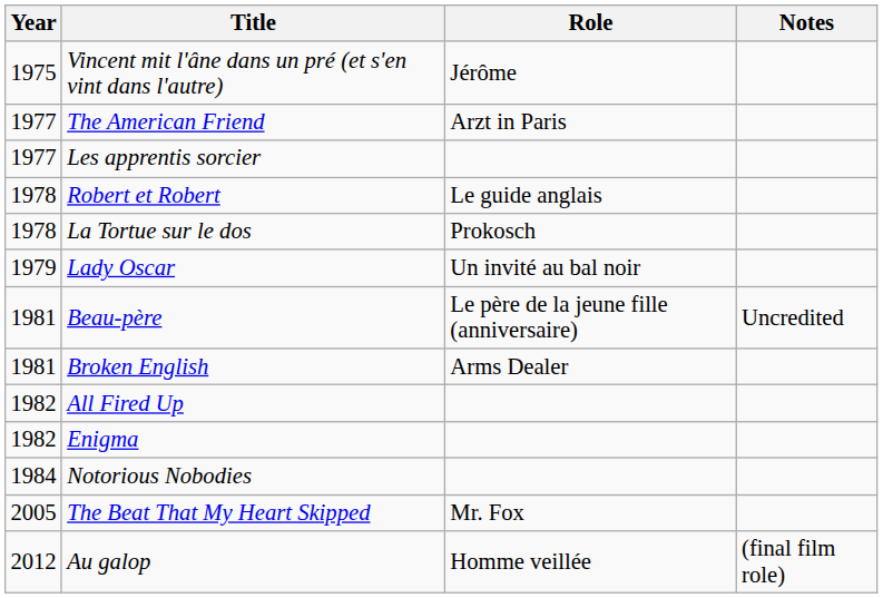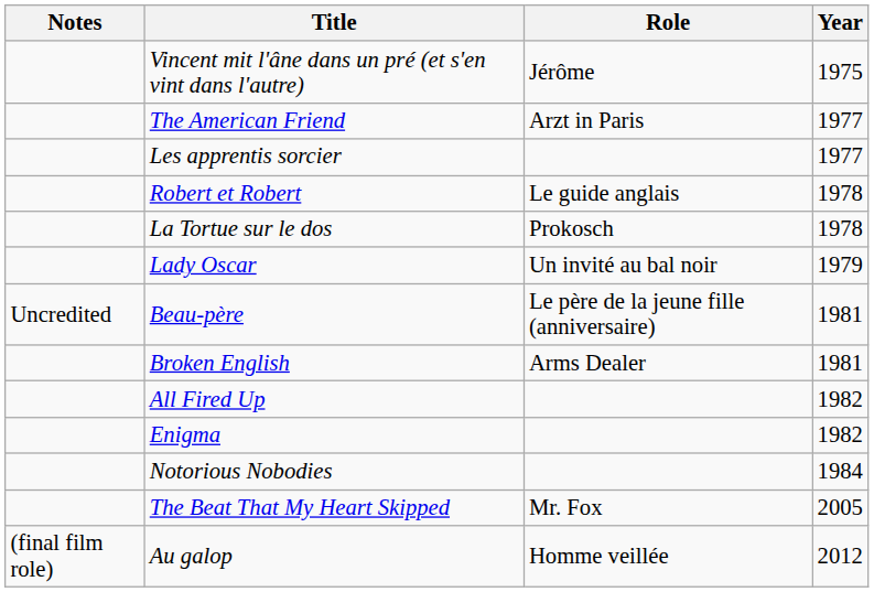 <table class="wikitable">
 <tr>
-<th>Year</th>
+<th>Notes</th>
 <th>Title</th>
 <th>Role</th>
-<th>Notes</th>
+<th>Year</th>
 </tr>
 <tr>
-<td>1975</td>
+<td></td>
 <td><em>Vincent mit l'âne dans un pré (et s'en vint dans l'autre)</em></td>
 <td>Jérôme</td>
-<td></td>
+<td>1975</td>
 </tr>
 <tr>
-<td>1977</td>
+<td></td>
 <td><em><a href='#'>The American Friend</a></em></td>
 <td>Arzt in Paris</td>
-<td></td>
+<td>1977</td>
 </tr>
 <tr>
-<td>1977</td>
+<td></td>
 <td><em>Les apprentis sorcier</em></td>
 <td></td>
-<td></td>
+<td>1977</td>
 </tr>
 <tr>
-<td>1978</td>
+<td></td>
 <td><em><a href='#'>Robert et Robert</a></em></td>
 <td>Le guide anglais</td>
-<td></td>
+<td>1978</td>
 </tr>
 <tr>
-<td>1978</td>
+<td></td>
 <td><em>La Tortue sur le dos</em></td>
 <td>Prokosch</td>
-<td></td>
+<td>1978</td>
 </tr>
 <tr>
-<td>1979</td>
+<td></td>
 <td><em><a href='#'>Lady Oscar</a></em></td>
 <td>Un invité au bal noir</td>
-<td></td>
+<td>1979</td>
 </tr>
 <tr>
-<td>1981</td>
+<td>Uncredited</td>
 <td><em><a href='#'>Beau-père</a></em></td>
 <td>Le père de la jeune fille (anniversaire)</td>
-<td>Uncredited</td>
+<td>1981</td>
 </tr>
 <tr>
-<td>1981</td>
+<td></td>
 <td><em><a href='#'>Broken English</a></em></td>
 <td>Arms Dealer</td>
-<td></td>
+<td>1981</td>
 </tr>
 <tr>
-<td>1982</td>
+<td></td>
 <td><em><a href='#'>All Fired Up</a></em></td>
 <td></td>
-<td></td>
+<td>1982</td>
 </tr>
 <tr>
-<td>1982</td>
+<td></td>
 <td><em><a href='#'>Enigma</a></em></td>
 <td></td>
-<td></td>
+<td>1982</td>
 </tr>
 <tr>
-<td>1984</td>
+<td></td>
 <td><em>Notorious Nobodies</em></td>
 <td></td>
-<td></td>
+<td>1984</td>
 </tr>
 <tr>
-<td>2005</td>
+<td></td>
 <td><em><a href='#'>The Beat That My Heart Skipped</a></em></td>
 <td>Mr. Fox</td>
-<td></td>
+<td>2005</td>
 </tr>
 <tr>
-<td>2012</td>
+<td>(final film role)</td>
 <td><em>Au galop</em></td>
 <td>Homme veillée</td>
-<td>(final film role)</td>
+<td>2012</td>
 </tr>
 </table>
